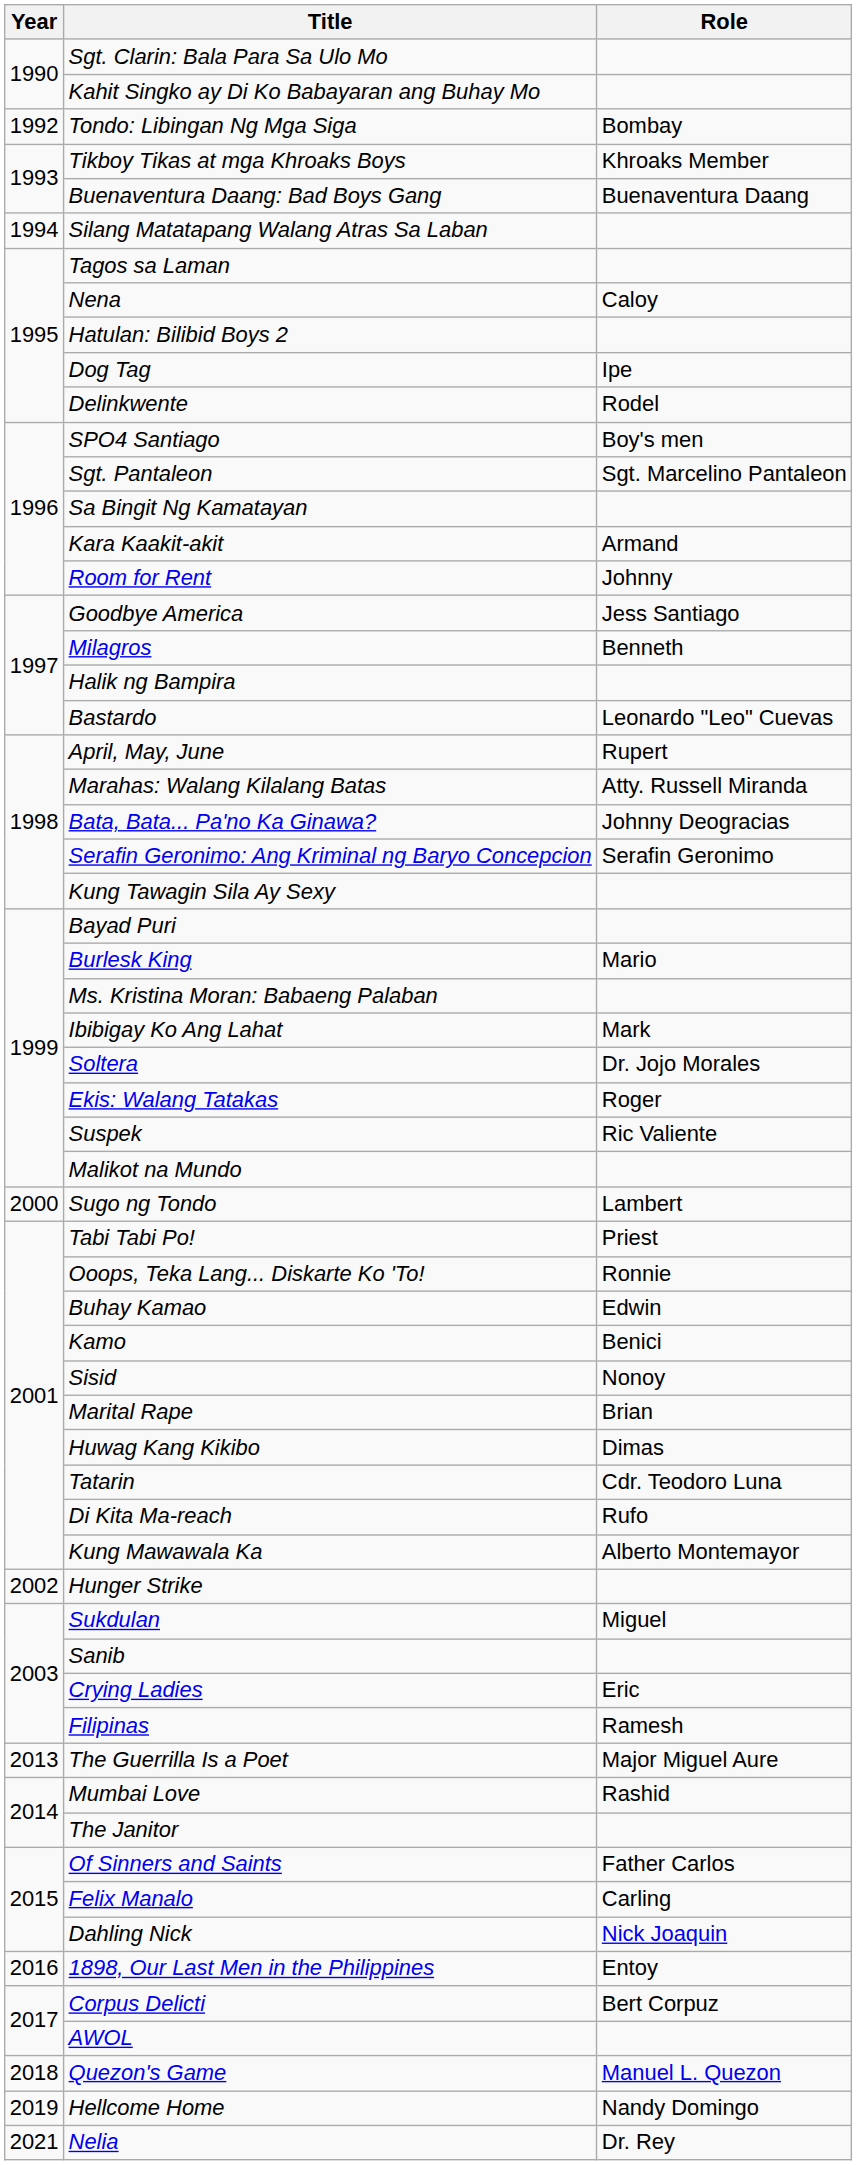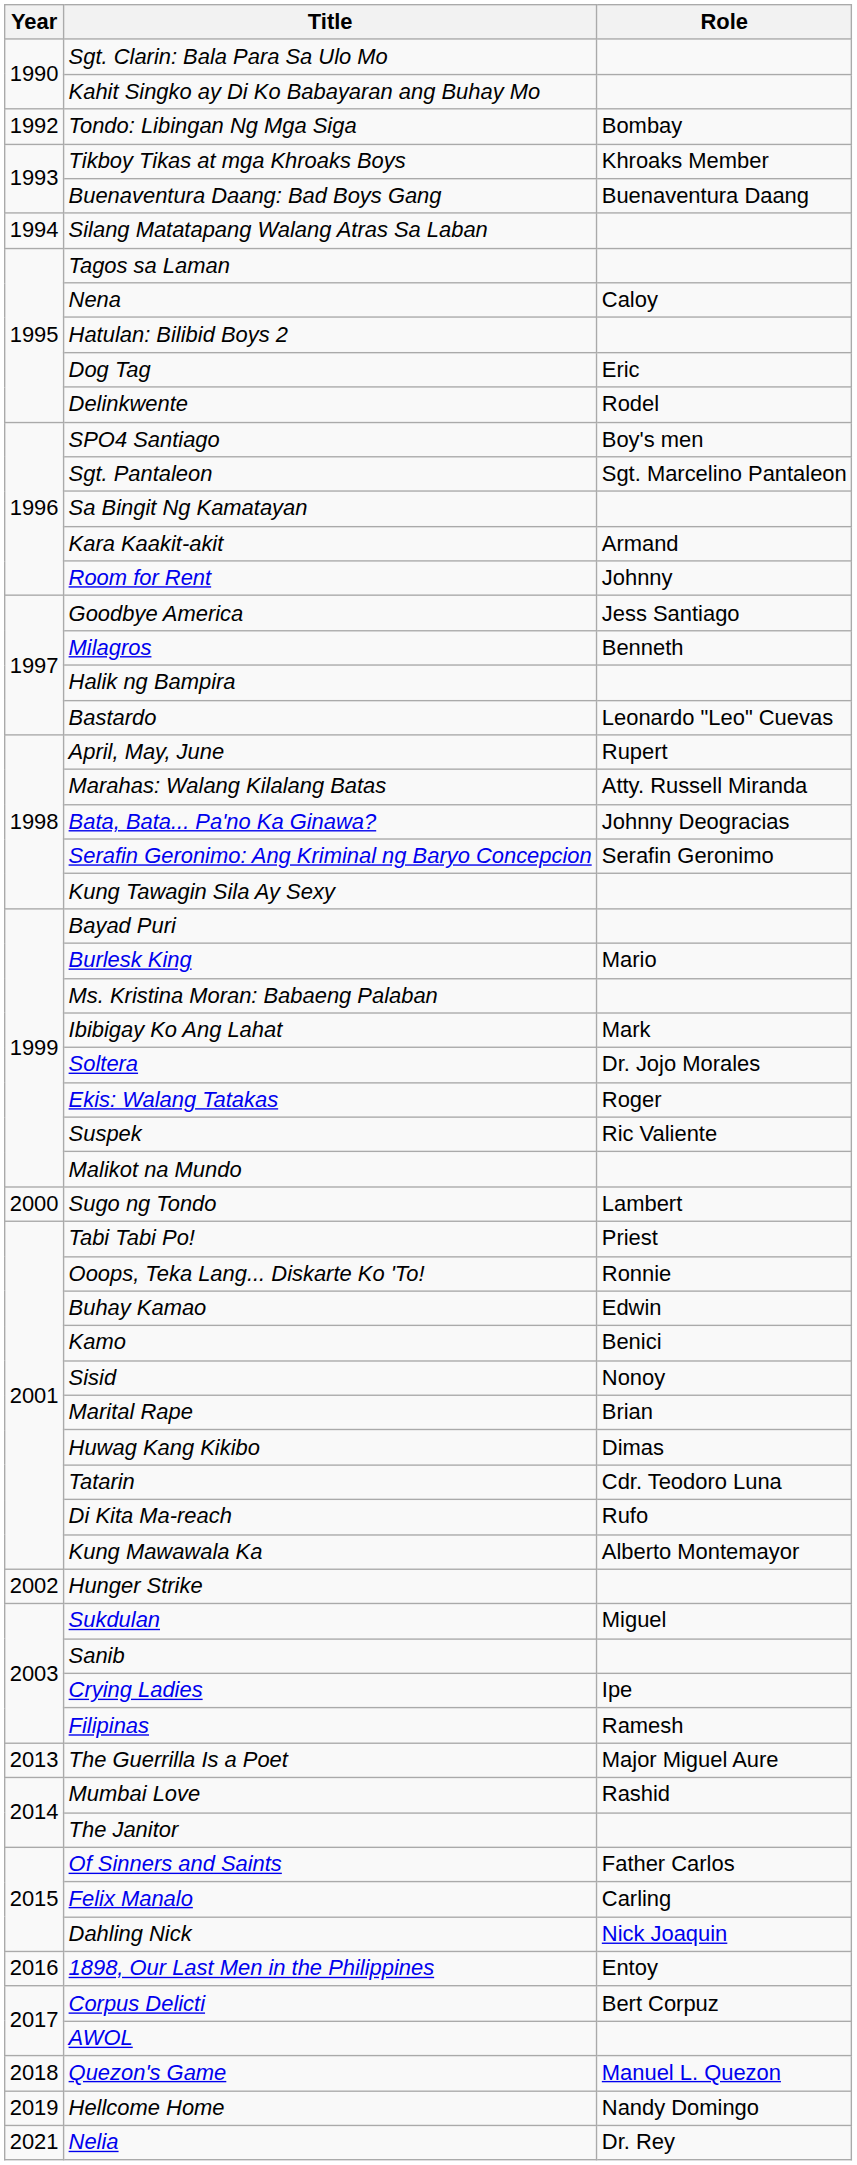 <table class="wikitable sortable">
 <tr>
 <th>Year</th>
 <th>Title</th>
 <th>Role</th>
 </tr>
 <tr>
 <td rowspan="2">1990</td>
 <td><em>Sgt. Clarin: Bala Para Sa Ulo Mo</em></td>
 <td></td>
 </tr>
 <tr>
 <td><em>Kahit Singko ay Di Ko Babayaran ang Buhay Mo</em></td>
 <td></td>
 </tr>
 <tr>
 <td>1992</td>
 <td><em>Tondo: Libingan Ng Mga Siga</em></td>
 <td>Bombay</td>
 </tr>
 <tr>
 <td rowspan="2">1993</td>
 <td><em>Tikboy Tikas at mga Khroaks Boys</em></td>
 <td>Khroaks Member</td>
 </tr>
 <tr>
 <td><em>Buenaventura Daang: Bad Boys Gang</em></td>
 <td>Buenaventura Daang</td>
 </tr>
 <tr>
 <td>1994</td>
 <td><em>Silang Matatapang Walang Atras Sa Laban</em></td>
 <td></td>
 </tr>
 <tr>
 <td rowspan="5">1995</td>
 <td><em>Tagos sa Laman</em></td>
 <td></td>
 </tr>
 <tr>
 <td><em>Nena</em></td>
 <td>Caloy</td>
 </tr>
 <tr>
 <td><em>Hatulan: Bilibid Boys 2</em></td>
 <td></td>
 </tr>
 <tr>
 <td><em>Dog Tag</em></td>
-<td>Ipe</td>
+<td>Eric</td>
 </tr>
 <tr>
 <td><em>Delinkwente</em></td>
 <td>Rodel</td>
 </tr>
 <tr>
 <td rowspan="5">1996</td>
 <td><em>SPO4 Santiago</em></td>
 <td>Boy's men</td>
 </tr>
 <tr>
 <td><em>Sgt. Pantaleon</em></td>
 <td>Sgt. Marcelino Pantaleon</td>
 </tr>
 <tr>
 <td><em>Sa Bingit Ng Kamatayan</em></td>
 <td></td>
 </tr>
 <tr>
 <td><em>Kara Kaakit-akit</em></td>
 <td>Armand</td>
 </tr>
 <tr>
 <td><em><a href='#'>Room for Rent</a></em></td>
 <td>Johnny </td>
 </tr>
 <tr>
 <td rowspan="4">1997</td>
 <td><em>Goodbye America</em></td>
 <td>Jess Santiago</td>
 </tr>
 <tr>
 <td><em><a href='#'>Milagros</a></em></td>
 <td>Benneth</td>
 </tr>
 <tr>
 <td><em>Halik ng Bampira</em></td>
 <td></td>
 </tr>
 <tr>
 <td><em>Bastardo</em></td>
 <td>Leonardo "Leo" Cuevas</td>
 </tr>
 <tr>
 <td rowspan="5">1998</td>
 <td><em>April, May, June</em></td>
 <td>Rupert</td>
 </tr>
 <tr>
 <td><em>Marahas: Walang Kilalang Batas</em></td>
 <td>Atty. Russell Miranda</td>
 </tr>
 <tr>
 <td><em><a href='#'>Bata, Bata... Pa'no Ka Ginawa?</a></em></td>
 <td>Johnny Deogracias</td>
 </tr>
 <tr>
 <td><em><a href='#'>Serafin Geronimo: Ang Kriminal ng Baryo Concepcion</a></em></td>
 <td>Serafin Geronimo</td>
 </tr>
 <tr>
 <td><em>Kung Tawagin Sila Ay Sexy</em></td>
 <td></td>
 </tr>
 <tr>
 <td rowspan="8">1999</td>
 <td><em>Bayad Puri</em></td>
 <td></td>
 </tr>
 <tr>
 <td><em><a href='#'>Burlesk King</a></em></td>
 <td>Mario</td>
 </tr>
 <tr>
 <td><em>Ms. Kristina Moran: Babaeng Palaban</em></td>
 <td></td>
 </tr>
 <tr>
 <td><em>Ibibigay Ko Ang Lahat</em></td>
 <td>Mark</td>
 </tr>
 <tr>
 <td><em><a href='#'>Soltera</a></em></td>
 <td>Dr. Jojo Morales</td>
 </tr>
 <tr>
 <td><em><a href='#'>Ekis: Walang Tatakas</a></em></td>
 <td>Roger</td>
 </tr>
 <tr>
 <td><em>Suspek</em></td>
 <td>Ric Valiente</td>
 </tr>
 <tr>
 <td><em>Malikot na Mundo</em></td>
 <td></td>
 </tr>
 <tr>
 <td>2000</td>
 <td><em>Sugo ng Tondo</em></td>
 <td>Lambert</td>
 </tr>
 <tr>
 <td rowspan="10">2001</td>
 <td><em>Tabi Tabi Po!</em></td>
 <td>Priest</td>
 </tr>
 <tr>
 <td><em>Ooops, Teka Lang... Diskarte Ko 'To!</em></td>
 <td>Ronnie</td>
 </tr>
 <tr>
 <td><em>Buhay Kamao</em></td>
 <td>Edwin</td>
 </tr>
 <tr>
 <td><em>Kamo</em></td>
 <td>Benici</td>
 </tr>
 <tr>
 <td><em>Sisid</em></td>
 <td>Nonoy</td>
 </tr>
 <tr>
 <td><em>Marital Rape</em></td>
 <td>Brian</td>
 </tr>
 <tr>
 <td><em>Huwag Kang Kikibo</em></td>
 <td>Dimas</td>
 </tr>
 <tr>
 <td><em>Tatarin</em></td>
 <td>Cdr. Teodoro Luna</td>
 </tr>
 <tr>
 <td><em>Di Kita Ma-reach</em></td>
 <td>Rufo</td>
 </tr>
 <tr>
 <td><em>Kung Mawawala Ka</em></td>
 <td>Alberto Montemayor</td>
 </tr>
 <tr>
 <td>2002</td>
 <td><em>Hunger Strike</em></td>
 <td></td>
 </tr>
 <tr>
 <td rowspan="4">2003</td>
 <td><em><a href='#'>Sukdulan</a></em></td>
 <td>Miguel</td>
 </tr>
 <tr>
 <td><em>Sanib</em></td>
 <td></td>
 </tr>
 <tr>
 <td><em><a href='#'>Crying Ladies</a></em></td>
-<td>Eric</td>
+<td>Ipe</td>
 </tr>
 <tr>
 <td><em><a href='#'>Filipinas</a></em></td>
 <td>Ramesh</td>
 </tr>
 <tr>
 <td>2013</td>
 <td><em>The Guerrilla Is a Poet</em></td>
 <td>Major Miguel Aure </td>
 </tr>
 <tr>
 <td rowspan="2">2014</td>
 <td><em>Mumbai Love</em></td>
 <td>Rashid</td>
 </tr>
 <tr>
 <td><em>The Janitor</em></td>
 <td></td>
 </tr>
 <tr>
 <td rowspan="3">2015</td>
 <td><em><a href='#'>Of Sinners and Saints</a></em></td>
 <td>Father Carlos </td>
 </tr>
 <tr>
 <td><em><a href='#'>Felix Manalo</a></em></td>
 <td>Carling</td>
 </tr>
 <tr>
 <td><em>Dahling Nick</em></td>
 <td><a href='#'>Nick Joaquin</a> </td>
 </tr>
 <tr>
 <td>2016</td>
 <td><em><a href='#'>1898, Our Last Men in the Philippines</a></em></td>
 <td>Entoy</td>
 </tr>
 <tr>
 <td rowspan="2">2017</td>
 <td><em><a href='#'>Corpus Delicti</a></em></td>
 <td>Bert Corpuz </td>
 </tr>
 <tr>
 <td><em><a href='#'>AWOL</a></em></td>
 <td></td>
 </tr>
 <tr>
 <td>2018</td>
 <td><em><a href='#'>Quezon's Game</a></em></td>
 <td><a href='#'>Manuel L. Quezon</a></td>
 </tr>
 <tr>
 <td>2019</td>
 <td><em>Hellcome Home</em></td>
 <td>Nandy Domingo</td>
 </tr>
 <tr>
 <td>2021</td>
 <td><em><a href='#'>Nelia</a></em></td>
 <td>Dr. Rey </td>
 </tr>
 </table>
